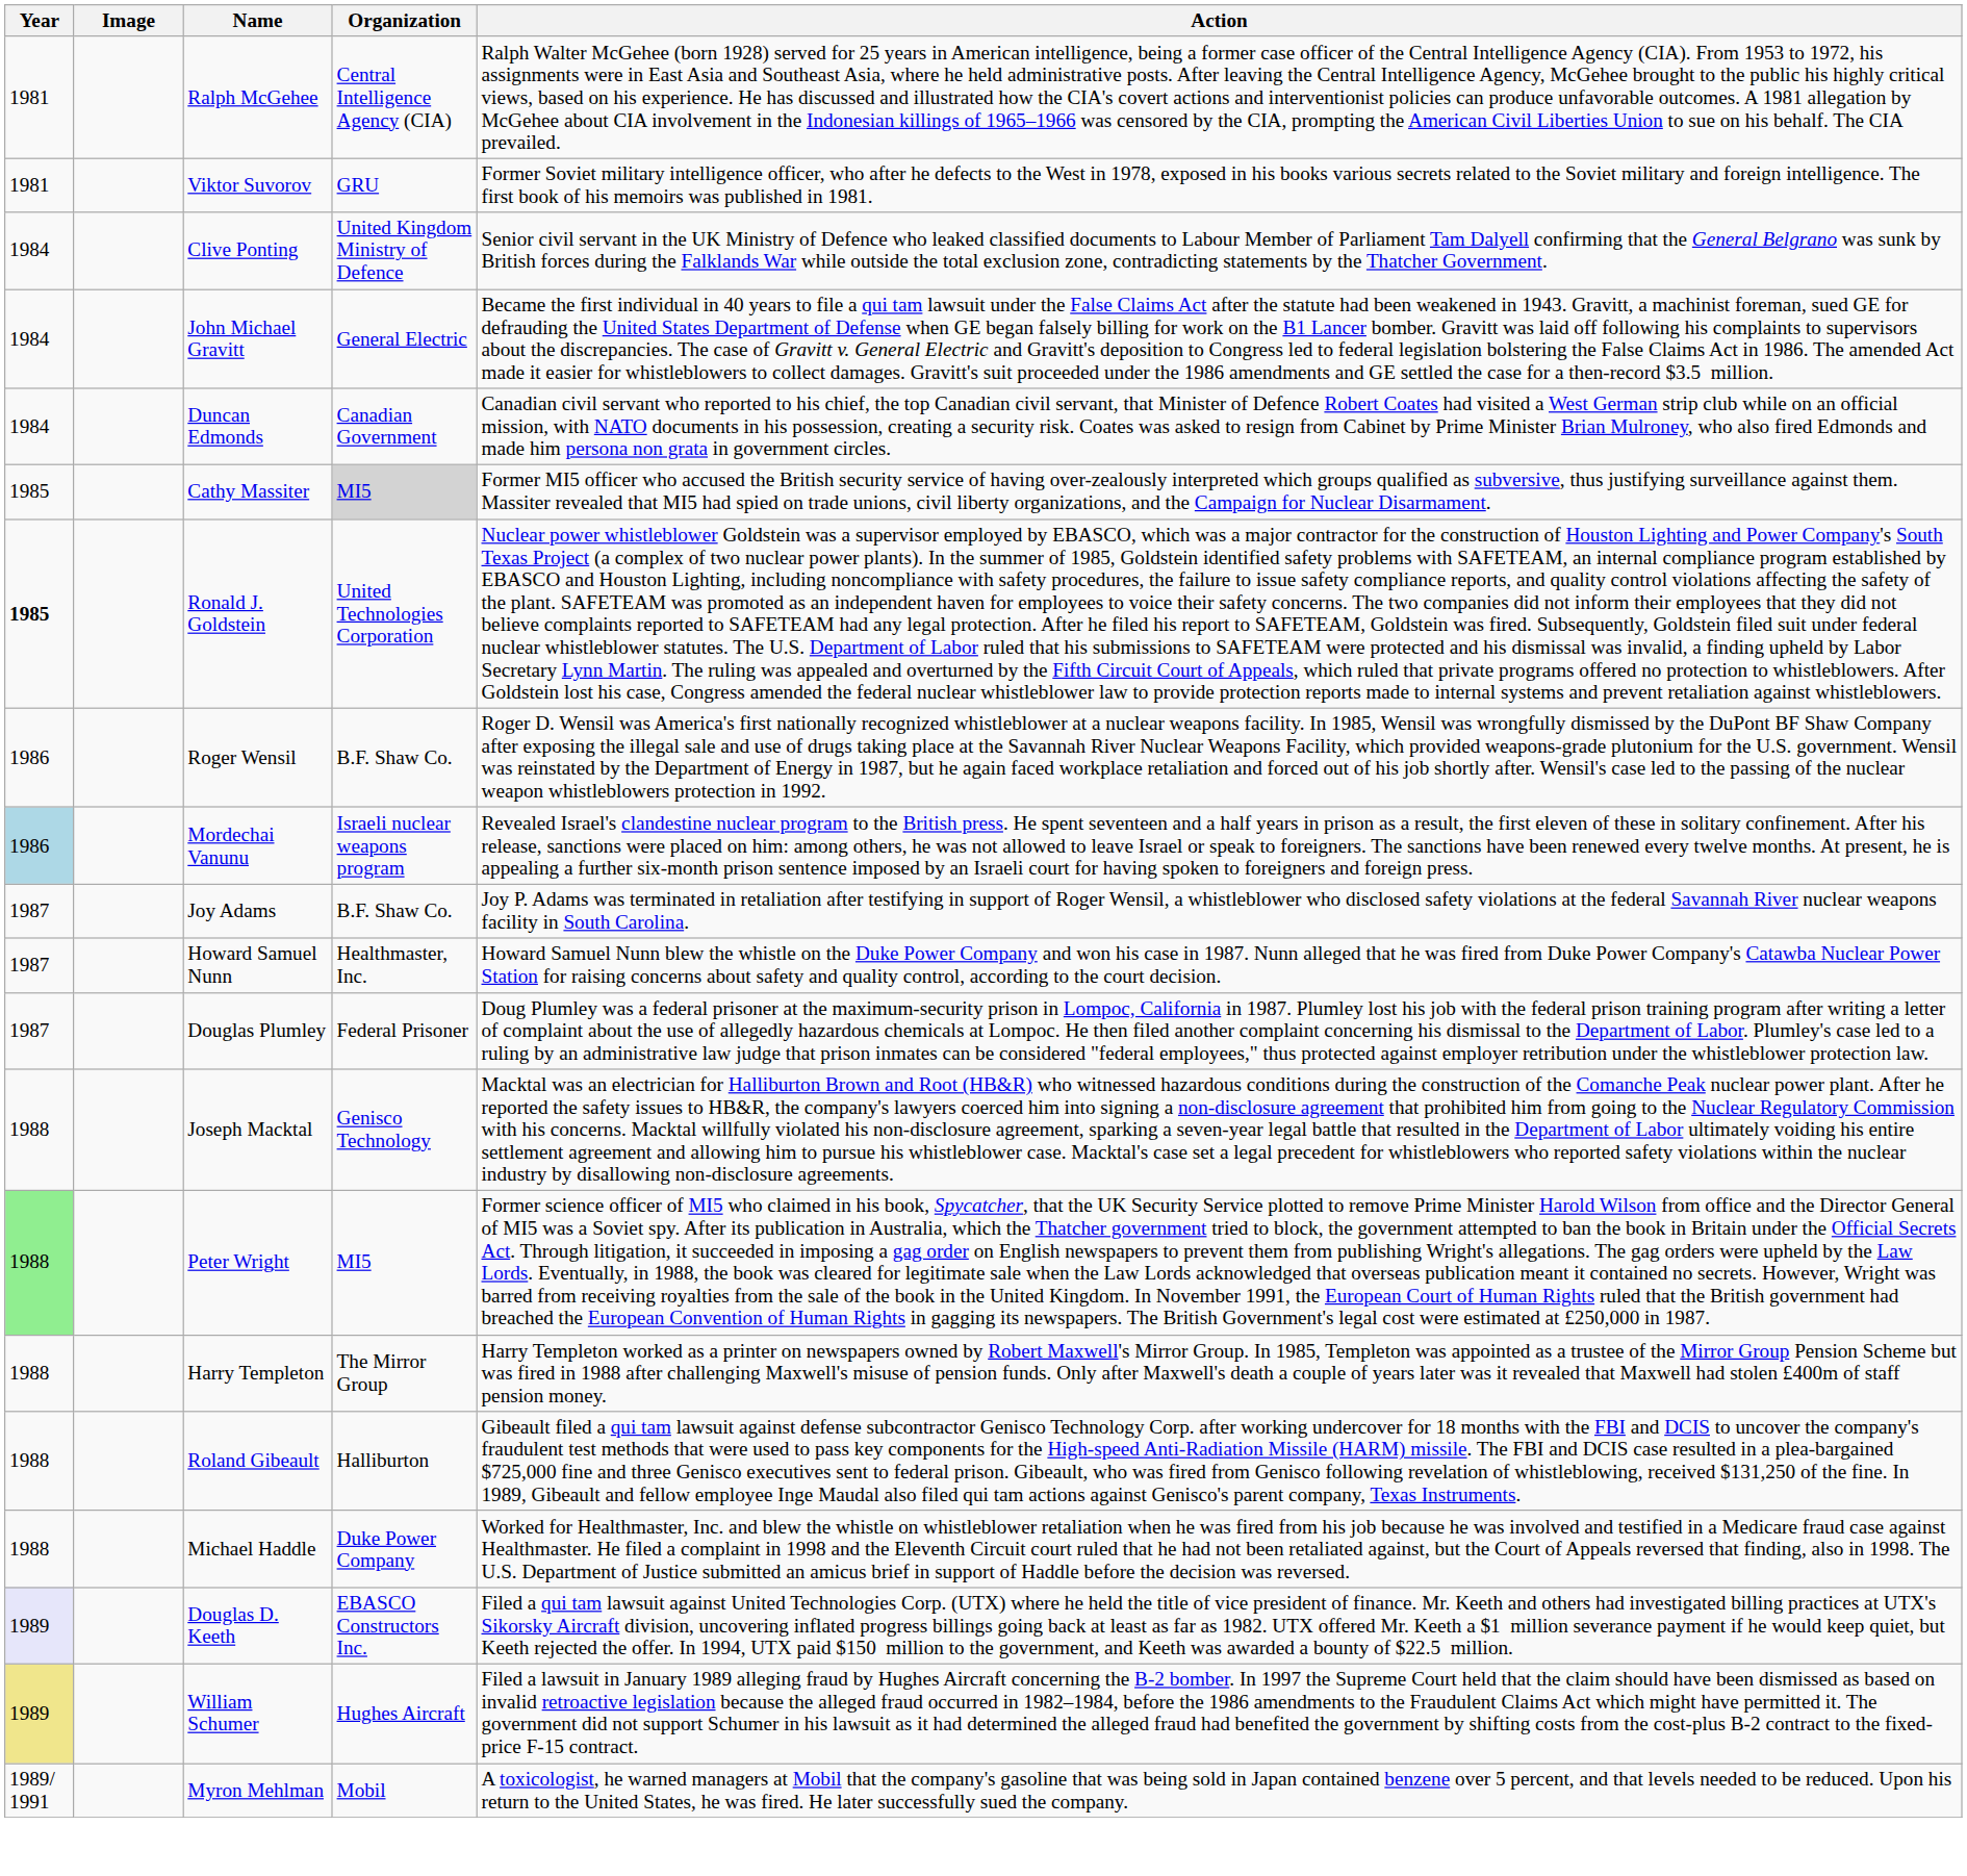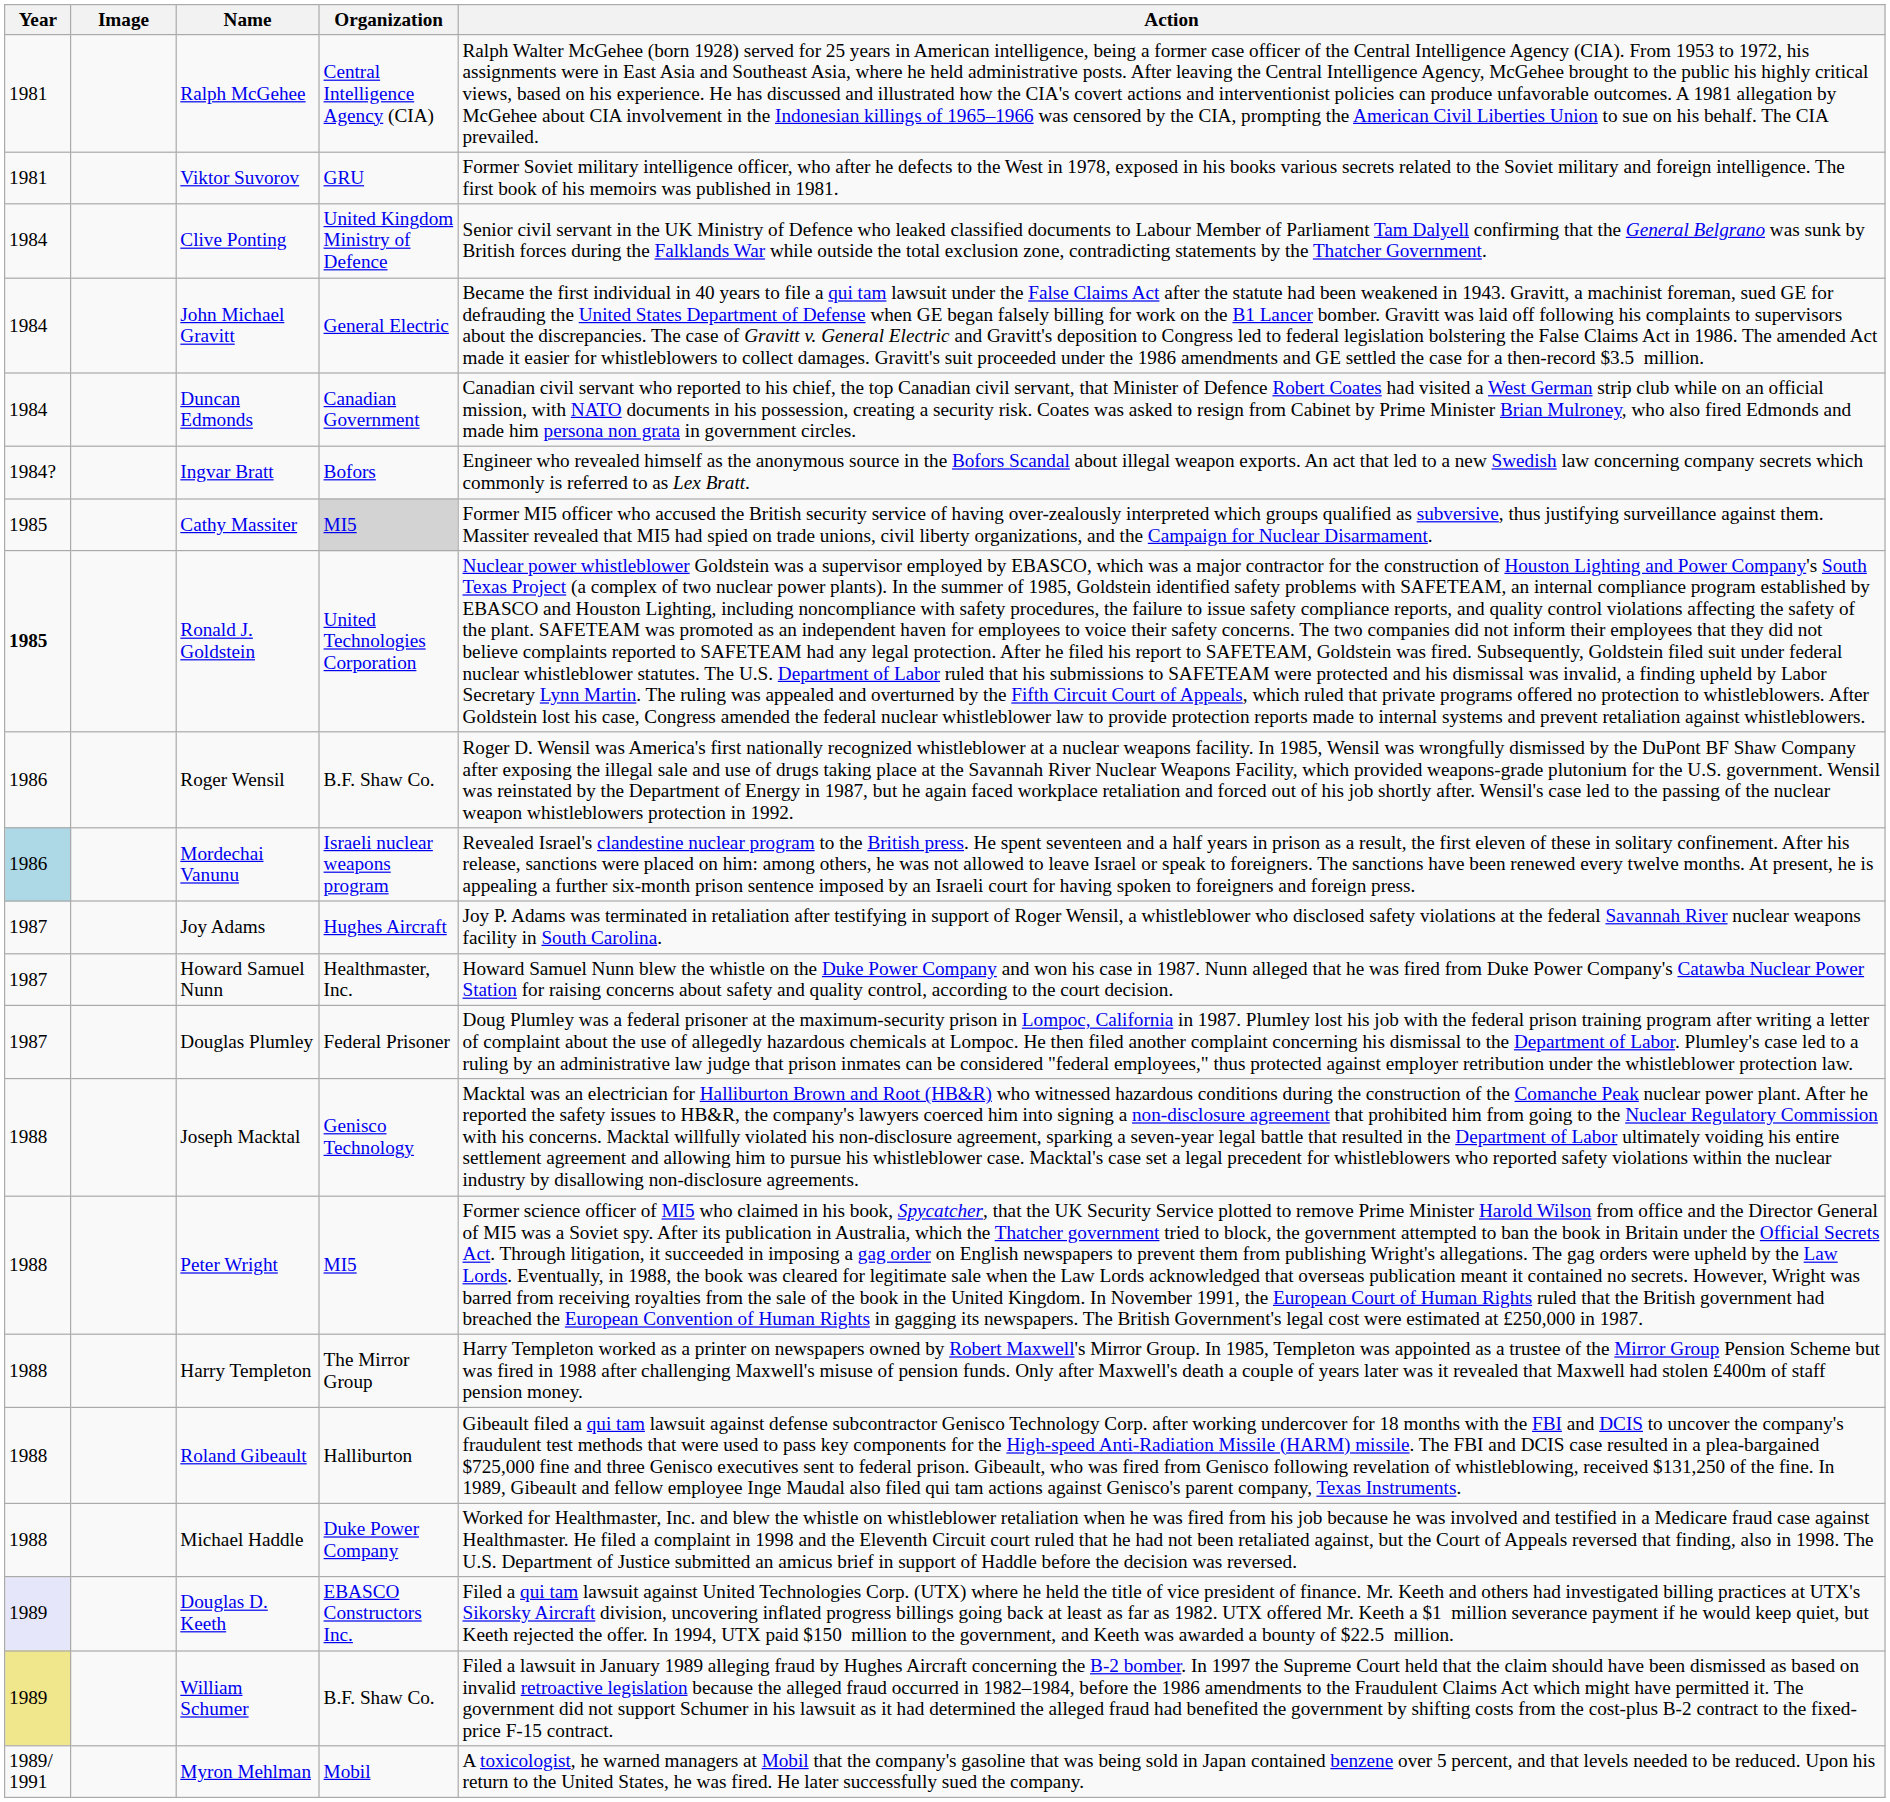 <table class="wikitable sortable">
 <tr>
 <th scope="col" style=width:3em>Year</th>
 <th scope="col" class="unsortable" style=width:5em>Image</th>
 <th scope="col" style=width:7em>Name</th>
 <th scope="col">Organization</th>
 <th scope="col">Action</th>
 </tr>
 <tr>
 <td>1981</td>
 <td></td>
 <td><a href='#'>Ralph McGehee</a></td>
 <td><a href='#'>Central Intelligence Agency</a> (CIA)</td>
 <td>Ralph Walter McGehee (born 1928) served for 25 years in American intelligence, being a former case officer of the Central Intelligence Agency (CIA). From 1953 to 1972, his assignments were in East Asia and Southeast Asia, where he held administrative posts. After leaving the Central Intelligence Agency, McGehee brought to the public his highly critical views, based on his experience. He has discussed and illustrated how the CIA's covert actions and interventionist policies can produce unfavorable outcomes. A 1981 allegation by McGehee about CIA involvement in the <a href='#'>Indonesian killings of 1965–1966</a> was censored by the CIA, prompting the <a href='#'>American Civil Liberties Union</a> to sue on his behalf. The CIA prevailed.</td>
 </tr>
 <tr>
 <td>1981</td>
 <td></td>
 <td><a href='#'>Viktor Suvorov</a></td>
 <td><a href='#'>GRU</a></td>
 <td>Former Soviet military intelligence officer, who after he defects to the West in 1978, exposed in his books various secrets related to the Soviet military and foreign intelligence. The first book of his memoirs was published in 1981.</td>
 </tr>
 <tr>
 <td>1984</td>
 <td></td>
 <td><a href='#'>Clive Ponting</a></td>
 <td><a href='#'>United Kingdom Ministry of Defence</a></td>
 <td>Senior civil servant in the UK Ministry of Defence who leaked classified documents to Labour Member of Parliament <a href='#'>Tam Dalyell</a> confirming that the <em><a href='#'>General Belgrano</a></em> was sunk by British forces during the <a href='#'>Falklands War</a> while outside the total exclusion zone, contradicting statements by the <a href='#'>Thatcher Government</a>.</td>
 </tr>
 <tr>
 <td>1984</td>
 <td></td>
 <td><a href='#'>John Michael Gravitt</a></td>
 <td><a href='#'>General Electric</a></td>
 <td>Became the first individual in 40 years to file a <a href='#'>qui tam</a> lawsuit under the <a href='#'>False Claims Act</a> after the statute had been weakened in 1943. Gravitt, a machinist foreman, sued GE for defrauding the <a href='#'>United States Department of Defense</a> when GE began falsely billing for work on the <a href='#'>B1 Lancer</a> bomber. Gravitt was laid off following his complaints to supervisors about the discrepancies. The case of <em>Gravitt v. General Electric</em> and Gravitt's deposition to Congress led to federal legislation bolstering the False Claims Act in 1986. The amended Act made it easier for whistleblowers to collect damages. Gravitt's suit proceeded under the 1986 amendments and GE settled the case for a then-record $3.5  million.</td>
 </tr>
 <tr>
 <td>1984</td>
 <td></td>
 <td><a href='#'>Duncan Edmonds</a></td>
 <td><a href='#'>Canadian Government</a></td>
 <td>Canadian civil servant who reported to his chief, the top Canadian civil servant, that Minister of Defence <a href='#'>Robert Coates</a> had visited a <a href='#'>West German</a> strip club while on an official mission, with <a href='#'>NATO</a> documents in his possession, creating a security risk. Coates was asked to resign from Cabinet by Prime Minister <a href='#'>Brian Mulroney</a>, who also fired Edmonds and made him <a href='#'>persona non grata</a> in government circles.</td>
 </tr>
 <tr>
+<td>1984?</td>
+<td></td>
+<td><a href='#'>Ingvar Bratt</a></td>
+<td><a href='#'>Bofors</a></td>
+<td>Engineer who revealed himself as the anonymous source in the <a href='#'>Bofors Scandal</a> about illegal weapon exports. An act that led to a new <a href='#'>Swedish</a> law concerning company secrets which commonly is referred to as <em>Lex Bratt</em>.</td>
+</tr>
+<tr>
 <td>1985</td>
 <td></td>
 <td><a href='#'>Cathy Massiter</a></td>
 <td style="background: lightgrey;"><a href='#'>MI5</a></td>
 <td>Former MI5 officer who accused the British security service of having over-zealously interpreted which groups qualified as <a href='#'>subversive</a>, thus justifying surveillance against them. Massiter revealed that MI5 had spied on trade unions, civil liberty organizations, and the <a href='#'>Campaign for Nuclear Disarmament</a>.</td>
 </tr>
 <tr>
 <td><strong>1985</strong></td>
 <td></td>
 <td><a href='#'>Ronald J. Goldstein</a></td>
 <td><a href='#'>United Technologies Corporation</a></td>
 <td><a href='#'>Nuclear power whistleblower</a> Goldstein was a supervisor employed by EBASCO, which was a major contractor for the construction of <a href='#'>Houston Lighting and Power Company</a>'s <a href='#'>South Texas Project</a> (a complex of two nuclear power plants). In the summer of 1985, Goldstein identified safety problems with SAFETEAM, an internal compliance program established by EBASCO and Houston Lighting, including noncompliance with safety procedures, the failure to issue safety compliance reports, and quality control violations affecting the safety of the plant. SAFETEAM was promoted as an independent haven for employees to voice their safety concerns. The two companies did not inform their employees that they did not believe complaints reported to SAFETEAM had any legal protection. After he filed his report to SAFETEAM, Goldstein was fired. Subsequently, Goldstein filed suit under federal nuclear whistleblower statutes. The U.S. <a href='#'>Department of Labor</a> ruled that his submissions to SAFETEAM were protected and his dismissal was invalid, a finding upheld by Labor Secretary <a href='#'>Lynn Martin</a>. The ruling was appealed and overturned by the <a href='#'>Fifth Circuit Court of Appeals</a>, which ruled that private programs offered no protection to whistleblowers. After Goldstein lost his case, Congress amended the federal nuclear whistleblower law to provide protection reports made to internal systems and prevent retaliation against whistleblowers.</td>
 </tr>
 <tr>
 <td>1986</td>
 <td></td>
 <td>Roger Wensil</td>
 <td>B.F. Shaw Co.</td>
 <td>Roger D. Wensil was America's first nationally recognized whistleblower at a nuclear weapons facility. In 1985, Wensil was wrongfully dismissed by the DuPont BF Shaw Company after exposing the illegal sale and use of drugs taking place at the Savannah River Nuclear Weapons Facility, which provided weapons-grade plutonium for the U.S. government. Wensil was reinstated by the Department of Energy in 1987, but he again faced workplace retaliation and forced out of his job shortly after. Wensil's case led to the passing of the nuclear weapon whistleblowers protection in 1992.</td>
 </tr>
 <tr>
 <td style="background: lightblue;">1986</td>
 <td></td>
 <td><a href='#'>Mordechai Vanunu</a></td>
 <td><a href='#'>Israeli nuclear weapons program</a></td>
 <td>Revealed Israel's <a href='#'>clandestine nuclear program</a> to the <a href='#'>British press</a>. He spent seventeen and a half years in prison as a result, the first eleven of these in solitary confinement. After his release, sanctions were placed on him: among others, he was not allowed to leave Israel or speak to foreigners. The sanctions have been renewed every twelve months. At present, he is appealing a further six-month prison sentence imposed by an Israeli court for having spoken to foreigners and foreign press.</td>
 </tr>
 <tr>
 <td>1987</td>
 <td></td>
 <td>Joy Adams</td>
-<td>B.F. Shaw Co.</td>
+<td><a href='#'>Hughes Aircraft</a></td>
 <td>Joy P. Adams was terminated in retaliation after testifying in support of Roger Wensil, a whistleblower who disclosed safety violations at the federal <a href='#'>Savannah River</a> nuclear weapons facility in <a href='#'>South Carolina</a>.</td>
 </tr>
 <tr>
 <td>1987</td>
 <td></td>
 <td>Howard Samuel Nunn</td>
 <td>Healthmaster, Inc.</td>
 <td>Howard Samuel Nunn blew the whistle on the <a href='#'>Duke Power Company</a> and won his case in 1987. Nunn alleged that he was fired from Duke Power Company's <a href='#'>Catawba Nuclear Power Station</a> for raising concerns about safety and quality control, according to the court decision.</td>
 </tr>
 <tr>
 <td>1987</td>
 <td></td>
 <td>Douglas Plumley</td>
 <td>Federal Prisoner</td>
 <td>Doug Plumley was a federal prisoner at the maximum-security prison in <a href='#'>Lompoc, California</a> in 1987. Plumley lost his job with the federal prison training program after writing a letter of complaint about the use of allegedly hazardous chemicals at Lompoc. He then filed another complaint concerning his dismissal to the <a href='#'>Department of Labor</a>. Plumley's case led to a ruling by an administrative law judge that prison inmates can be considered "federal employees," thus protected against employer retribution under the whistleblower protection law.</td>
 </tr>
 <tr>
 <td>1988</td>
 <td></td>
 <td>Joseph Macktal</td>
 <td><a href='#'>Genisco Technology</a></td>
 <td>Macktal was an electrician for <a href='#'>Halliburton Brown and Root (HB&R)</a> who witnessed hazardous conditions during the construction of the <a href='#'>Comanche Peak</a> nuclear power plant. After he reported the safety issues to HB&R, the company's lawyers coerced him into signing a <a href='#'>non-disclosure agreement</a> that prohibited him from going to the <a href='#'>Nuclear Regulatory Commission</a> with his concerns. Macktal willfully violated his non-disclosure agreement, sparking a seven-year legal battle that resulted in the <a href='#'>Department of Labor</a> ultimately voiding his entire settlement agreement and allowing him to pursue his whistleblower case. Macktal's case set a legal precedent for whistleblowers who reported safety violations within the nuclear industry by disallowing non-disclosure agreements.</td>
 </tr>
 <tr>
-<td style="background: lightgreen;">1988</td>
+<td>1988</td>
 <td></td>
 <td><a href='#'>Peter Wright</a></td>
 <td><a href='#'>MI5</a></td>
 <td>Former science officer of <a href='#'>MI5</a> who claimed in his book, <em><a href='#'>Spycatcher</a></em>, that the UK Security Service plotted to remove Prime Minister <a href='#'>Harold Wilson</a> from office and the Director General of MI5 was a Soviet spy. After its publication in Australia, which the <a href='#'>Thatcher government</a> tried to block, the government attempted to ban the book in Britain under the <a href='#'>Official Secrets Act</a>. Through litigation, it succeeded in imposing a <a href='#'>gag order</a> on English newspapers to prevent them from publishing Wright's allegations. The gag orders were upheld by the <a href='#'>Law Lords</a>. Eventually, in 1988, the book was cleared for legitimate sale when the Law Lords acknowledged that overseas publication meant it contained no secrets. However, Wright was barred from receiving royalties from the sale of the book in the United Kingdom.  In November 1991, the <a href='#'>European Court of Human Rights</a> ruled that the British government had breached the <a href='#'>European Convention of Human Rights</a> in gagging its newspapers. The British Government's legal cost were estimated at £250,000 in 1987.</td>
 </tr>
 <tr>
 <td>1988</td>
 <td></td>
 <td>Harry Templeton</td>
 <td>The Mirror Group</td>
 <td>Harry Templeton worked as a printer on newspapers owned by <a href='#'>Robert Maxwell</a>'s Mirror Group.  In 1985, Templeton was appointed as a trustee of the <a href='#'>Mirror Group</a> Pension Scheme but was fired in 1988 after challenging Maxwell's misuse of pension funds.  Only after Maxwell's death a couple of years later was it revealed that Maxwell had stolen £400m of staff pension money.</td>
 </tr>
 <tr>
 <td>1988</td>
 <td></td>
 <td><a href='#'>Roland Gibeault</a></td>
 <td>Halliburton</td>
 <td>Gibeault filed a <a href='#'>qui tam</a> lawsuit against defense subcontractor Genisco Technology Corp. after working undercover for 18 months with the <a href='#'>FBI</a> and <a href='#'>DCIS</a> to uncover the company's fraudulent test methods that were used to pass key components for the <a href='#'>High-speed Anti-Radiation Missile (HARM) missile</a>. The FBI and DCIS case resulted in a plea-bargained $725,000 fine and three Genisco executives sent to federal prison. Gibeault, who was fired from Genisco following revelation of whistleblowing, received $131,250 of the fine. In 1989, Gibeault and fellow employee Inge Maudal also filed qui tam actions against Genisco's parent company, <a href='#'>Texas Instruments</a>.</td>
 </tr>
 <tr>
 <td>1988</td>
 <td></td>
 <td>Michael Haddle</td>
 <td><a href='#'>Duke Power Company</a></td>
 <td>Worked for Healthmaster, Inc. and blew the whistle on whistleblower retaliation when he was fired from his job because he was involved and testified in a Medicare fraud case against Healthmaster. He filed a complaint in 1998 and the Eleventh Circuit court ruled that he had not been retaliated against, but the Court of Appeals reversed that finding, also in 1998. The U.S. Department of Justice submitted an amicus brief in support of Haddle before the decision was reversed.</td>
 </tr>
 <tr>
 <td style="background: lavender;">1989</td>
 <td></td>
 <td><a href='#'>Douglas D. Keeth</a></td>
 <td><a href='#'>EBASCO Constructors Inc.</a></td>
 <td>Filed a <a href='#'>qui tam</a> lawsuit against United Technologies Corp. (UTX) where he held the title of vice president of finance. Mr. Keeth and others had investigated billing practices at UTX's <a href='#'>Sikorsky Aircraft</a> division, uncovering inflated progress billings going back at least as far as 1982. UTX offered Mr. Keeth a $1  million severance payment if he would keep quiet, but Keeth rejected the offer. In 1994, UTX paid $150  million to the government, and Keeth was awarded a bounty of $22.5  million.</td>
 </tr>
 <tr>
 <td style="background: khaki;">1989</td>
 <td></td>
 <td><a href='#'>William Schumer</a></td>
-<td><a href='#'>Hughes Aircraft</a></td>
+<td>B.F. Shaw Co.</td>
 <td>Filed a lawsuit in January 1989 alleging fraud by Hughes Aircraft concerning the <a href='#'>B-2 bomber</a>. In 1997 the Supreme Court held that the claim should have been dismissed as based on invalid <a href='#'>retroactive legislation</a> because the alleged fraud occurred in 1982–1984, before the 1986 amendments to the Fraudulent Claims Act which might have permitted it. The government did not support Schumer in his lawsuit as it had determined the alleged fraud had benefited the government by shifting costs from the cost-plus B-2 contract to the fixed-price F-15 contract.</td>
 </tr>
 <tr>
 <td>1989/<br>1991</td>
 <td></td>
 <td><a href='#'>Myron Mehlman</a></td>
 <td><a href='#'>Mobil</a></td>
 <td>A <a href='#'>toxicologist</a>, he warned managers at <a href='#'>Mobil</a> that the company's gasoline that was being sold in Japan contained <a href='#'>benzene</a> over 5 percent, and that levels needed to be reduced. Upon his return to the United States, he was fired. He later successfully sued the company.</td>
 </tr>
 </table>
